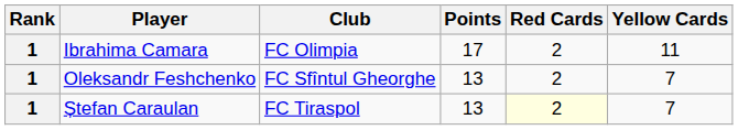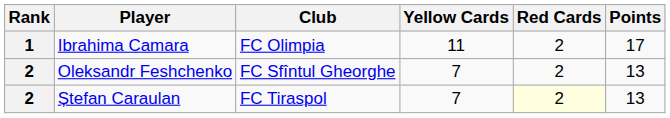 <table class="wikitable">
 <tr>
 <th>Rank</th>
 <th>Player</th>
 <th>Club</th>
+<th>Yellow Cards</th>
+<th>Red Cards</th>
 <th>Points</th>
-<th>Red Cards</th>
-<th>Yellow Cards</th>
 </tr>
 <tr>
 <th rowspan=1 align=center>1</th>
 <td> <a href='#'>Ibrahima Camara</a></td>
 <td><a href='#'>FC Olimpia</a></td>
+<td align=center>11</td>
+<td align=center>2</td>
 <td align=center>17</td>
-<td align=center>2</td>
-<td align=center>11</td>
 </tr>
 <tr>
-<th rowspan="1" align="center">1</th>
+<th rowspan="1" align="center">2</th>
 <td> <a href='#'>Oleksandr Feshchenko</a></td>
 <td><a href='#'>FC Sfîntul Gheorghe</a></td>
+<td align=center>7</td>
+<td align=center>2</td>
 <td align=center>13</td>
-<td align=center>2</td>
-<td align=center>7</td>
 </tr>
 <tr>
-<th rowspan="1" align="center">1</th>
+<th rowspan="1" align="center">2</th>
 <td> <a href='#'>Ștefan Caraulan</a></td>
 <td><a href='#'>FC Tiraspol</a></td>
+<td align=center>7</td>
+<td align=center style="background: lightyellow;">2</td>
 <td align=center>13</td>
-<td align=center style="background: lightyellow;">2</td>
-<td align=center>7</td>
 </tr>
 </table>
